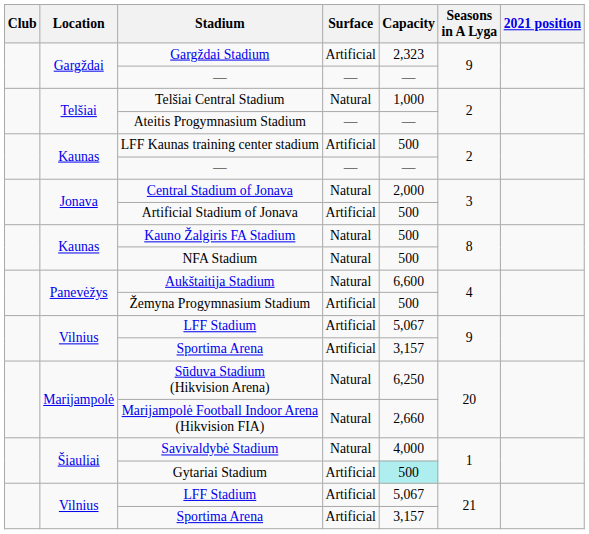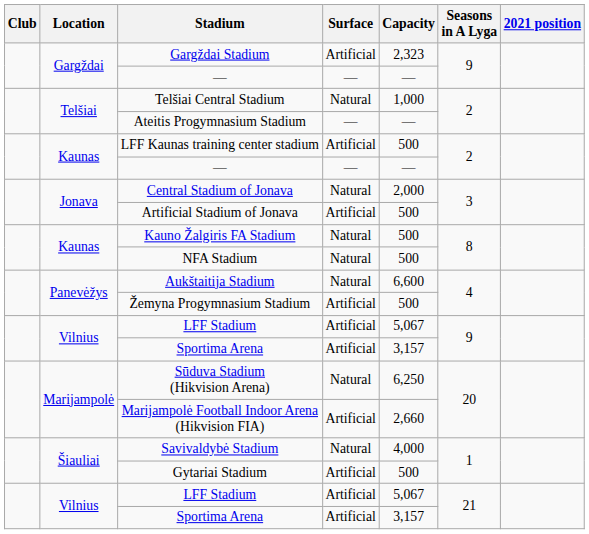 <table class="wikitable sortable" style="text-align:center; font-size:85%;">
 <tr>
 <th>Club</th>
 <th>Location</th>
 <th>Stadium</th>
 <th>Surface</th>
 <th>Capacity</th>
 <th>Seasons <br>in A Lyga</th>
 <th><a href='#'>2021 position</a></th>
 </tr>
 <tr>
 <td rowspan=2></td>
 <td rowspan=2><a href='#'>Gargždai</a></td>
 <td><a href='#'>Gargždai Stadium</a></td>
 <td>Artificial</td>
 <td>2,323</td>
 <td rowspan=2>9</td>
 <td rowspan=2></td>
 </tr>
 <tr>
 <td>—</td>
 <td>—</td>
 <td>—</td>
 </tr>
 <tr>
 <td rowspan=2></td>
 <td rowspan=2><a href='#'>Telšiai</a></td>
 <td>Telšiai Central Stadium</td>
 <td>Natural</td>
 <td>1,000</td>
 <td rowspan=2>2</td>
 <td rowspan=2></td>
 </tr>
 <tr>
 <td>Ateitis Progymnasium Stadium</td>
 <td>—</td>
 <td>—</td>
 </tr>
 <tr>
 <td rowspan=2></td>
 <td rowspan=2><a href='#'>Kaunas</a></td>
 <td>LFF Kaunas training center stadium</td>
 <td>Artificial</td>
 <td>500</td>
 <td rowspan=2>2</td>
 <td rowspan=2></td>
 </tr>
 <tr>
 <td>—</td>
 <td>—</td>
 <td>—</td>
 </tr>
 <tr>
 <td rowspan=2></td>
 <td rowspan=2><a href='#'>Jonava</a></td>
 <td><a href='#'>Central Stadium of Jonava</a></td>
 <td>Natural</td>
 <td>2,000</td>
 <td rowspan=2>3</td>
 <td rowspan=2></td>
 </tr>
 <tr>
 <td>Artificial Stadium of Jonava</td>
 <td>Artificial</td>
 <td>500</td>
 </tr>
 <tr>
 <td rowspan=2></td>
 <td rowspan=2><a href='#'>Kaunas</a></td>
 <td><a href='#'>Kauno Žalgiris FA Stadium</a></td>
 <td>Natural</td>
 <td>500</td>
 <td rowspan=2>8</td>
 <td rowspan=2></td>
 </tr>
 <tr>
 <td>NFA Stadium</td>
 <td>Natural</td>
 <td>500</td>
 </tr>
 <tr>
 <td rowspan=2></td>
 <td rowspan=2><a href='#'>Panevėžys</a></td>
 <td><a href='#'>Aukštaitija Stadium</a></td>
 <td>Natural</td>
 <td>6,600</td>
 <td rowspan=2>4</td>
 <td rowspan=2></td>
 </tr>
 <tr>
 <td>Žemyna Progymnasium Stadium</td>
 <td>Artificial</td>
 <td>500</td>
 </tr>
 <tr>
 <td rowspan=2></td>
 <td rowspan=2><a href='#'>Vilnius</a></td>
 <td><a href='#'>LFF Stadium</a></td>
 <td>Artificial</td>
 <td>5,067</td>
 <td rowspan=2>9</td>
 <td rowspan=2></td>
 </tr>
 <tr>
 <td><a href='#'>Sportima Arena</a></td>
 <td>Artificial</td>
 <td>3,157</td>
 </tr>
 <tr>
 <td rowspan=2></td>
 <td rowspan=2><a href='#'>Marijampolė</a></td>
 <td><a href='#'>Sūduva Stadium</a> <br> (Hikvision Arena)</td>
 <td>Natural</td>
 <td>6,250</td>
 <td rowspan=2>20</td>
 <td rowspan=2></td>
 </tr>
 <tr>
 <td><a href='#'>Marijampolė Football Indoor Arena</a> <br> (Hikvision FIA)</td>
-<td>Natural</td>
+<td>Artificial</td>
 <td>2,660</td>
 </tr>
 <tr>
 <td rowspan=2></td>
 <td rowspan=2><a href='#'>Šiauliai</a></td>
 <td><a href='#'>Savivaldybė Stadium</a></td>
 <td>Natural</td>
 <td>4,000</td>
 <td rowspan=2>1</td>
 <td rowspan=2></td>
 </tr>
 <tr>
 <td>Gytariai Stadium</td>
 <td>Artificial</td>
-<td style="background: paleturquoise;">500</td>
+<td>500</td>
 </tr>
 <tr>
 <td rowspan=2></td>
 <td rowspan=2><a href='#'>Vilnius</a></td>
 <td><a href='#'>LFF Stadium</a></td>
 <td>Artificial</td>
 <td>5,067</td>
 <td rowspan=2>21</td>
 <td rowspan=2></td>
 </tr>
 <tr>
 <td><a href='#'>Sportima Arena</a></td>
 <td>Artificial</td>
 <td>3,157</td>
 </tr>
 </table>
